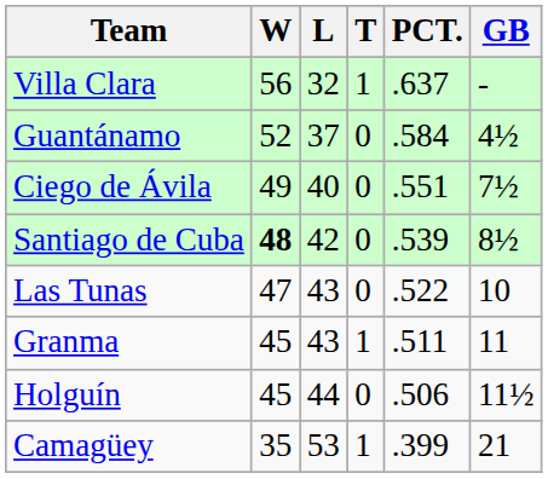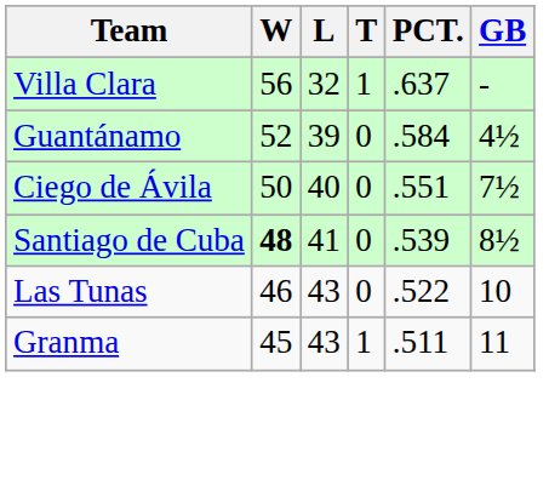 <table class="wikitable">
 <tr>
 <th>Team</th>
 <th>W</th>
 <th>L</th>
 <th>T</th>
 <th>PCT.</th>
 <th><a href='#'>GB</a></th>
 </tr>
 <tr style="background:#ccffcc;">
 <td><a href='#'>Villa Clara</a></td>
 <td>56</td>
 <td>32</td>
 <td>1</td>
 <td>.637</td>
 <td>-</td>
 </tr>
 <tr style="background:#ccffcc;">
 <td><a href='#'>Guantánamo</a></td>
 <td>52</td>
-<td>37</td>
+<td>39</td>
 <td>0</td>
 <td>.584</td>
 <td>4½</td>
 </tr>
 <tr style="background:#ccffcc;">
 <td><a href='#'>Ciego de Ávila</a></td>
-<td>49</td>
+<td>50</td>
 <td>40</td>
 <td>0</td>
 <td>.551</td>
 <td>7½</td>
 </tr>
 <tr style="background:#ccffcc;">
 <td><a href='#'>Santiago de Cuba</a></td>
 <td><strong>48</strong></td>
-<td>42</td>
+<td>41</td>
 <td>0</td>
 <td>.539</td>
 <td>8½</td>
 </tr>
 <tr>
 <td><a href='#'>Las Tunas</a></td>
-<td>47</td>
+<td>46</td>
 <td>43</td>
 <td>0</td>
 <td>.522</td>
 <td>10</td>
 </tr>
 <tr>
 <td><a href='#'>Granma</a></td>
 <td>45</td>
 <td>43</td>
 <td>1</td>
 <td>.511</td>
 <td>11</td>
 </tr>
-<tr>
-<td><a href='#'>Holguín</a></td>
-<td>45</td>
-<td>44</td>
-<td>0</td>
-<td>.506</td>
-<td>11½</td>
-</tr>
-<tr>
-<td><a href='#'>Camagüey</a></td>
-<td>35</td>
-<td>53</td>
-<td>1</td>
-<td>.399</td>
-<td>21</td>
-</tr>
 </table>
